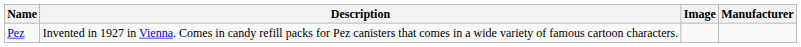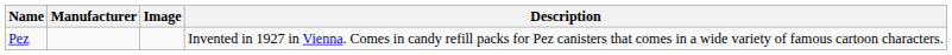 <table class="wikitable sortable">
 <tr>
 <th>Name</th>
+<th>Manufacturer</th>
+<th class="unsortable">Image</th>
 <th>Description</th>
-<th class="unsortable">Image</th>
-<th>Manufacturer</th>
 </tr>
 <tr>
 <td><a href='#'>Pez</a></td>
-<td>Invented in 1927 in <a href='#'>Vienna</a>. Comes in candy refill packs for Pez canisters that comes in a wide variety of famous cartoon characters.</td>
 <td></td>
 <td></td>
+<td>Invented in 1927 in <a href='#'>Vienna</a>. Comes in candy refill packs for Pez canisters that comes in a wide variety of famous cartoon characters.</td>
 </tr>
 </table>
